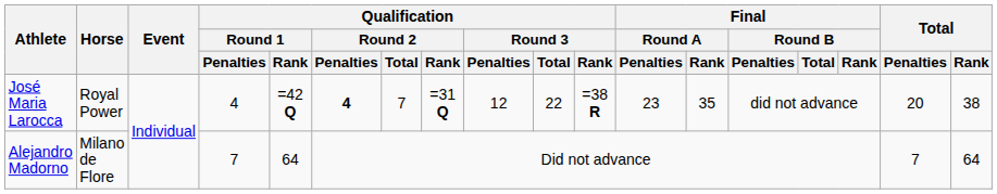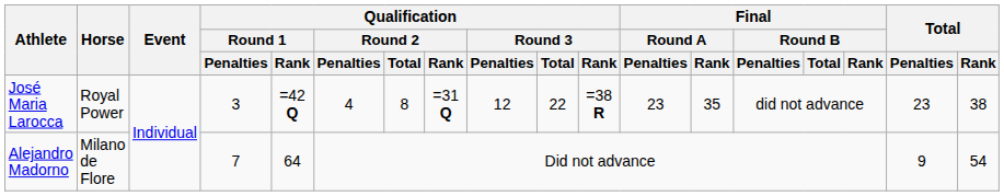 <table class="wikitable" style="font-size:90%">
 <tr>
 <th rowspan="3">Athlete</th>
 <th rowspan="3">Horse</th>
 <th rowspan="3">Event</th>
 <th colspan="8">Qualification</th>
 <th colspan="5">Final</th>
 <th rowspan=2 colspan="2">Total</th>
 </tr>
 <tr style="font-size:95%">
 <th colspan="2">Round 1</th>
 <th colspan="3">Round 2</th>
 <th colspan="3">Round 3</th>
 <th colspan="2">Round A</th>
 <th colspan="3">Round B</th>
 </tr>
 <tr style="font-size:95%">
 <th>Penalties</th>
 <th>Rank</th>
 <th>Penalties</th>
 <th>Total</th>
 <th>Rank</th>
 <th>Penalties</th>
 <th>Total</th>
 <th>Rank</th>
 <th>Penalties</th>
 <th>Rank</th>
 <th>Penalties</th>
 <th>Total</th>
 <th>Rank</th>
 <th>Penalties</th>
 <th>Rank</th>
 </tr>
 <tr align=center>
 <td align=left><a href='#'>José Maria Larocca</a></td>
 <td align=left>Royal Power</td>
 <td align=left rowspan=2><a href='#'>Individual</a></td>
+<td>3</td>
+<td>=42 <strong>Q</strong></td>
 <td>4</td>
-<td>=42 <strong>Q</strong></td>
-<td><strong>4</strong></td>
-<td>7</td>
+<td>8</td>
 <td>=31 <strong>Q</strong></td>
 <td>12</td>
 <td>22</td>
 <td>=38 <strong>R</strong></td>
 <td>23</td>
 <td>35</td>
 <td align=center colspan=3>did not advance</td>
-<td>20</td>
+<td>23</td>
 <td>38</td>
 </tr>
 <tr align=center>
 <td align=left><a href='#'>Alejandro Madorno</a></td>
 <td align=left>Milano de Flore</td>
 <td>7</td>
 <td>64</td>
 <td align=center colspan=11>Did not advance</td>
-<td>7</td>
-<td>64</td>
+<td>9</td>
+<td>54</td>
 </tr>
 </table>
